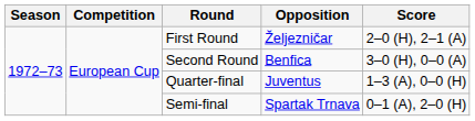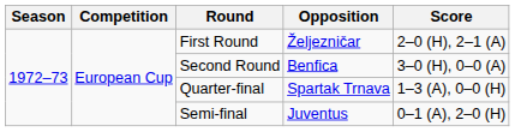 <table class="wikitable">
 <tr>
 <th>Season</th>
 <th>Competition</th>
 <th>Round</th>
 <th>Opposition</th>
 <th>Score</th>
 </tr>
 <tr>
 <td rowspan="4"><a href='#'>1972–73</a></td>
 <td rowspan="4"><a href='#'>European Cup</a></td>
 <td>First Round</td>
 <td> <a href='#'>Željezničar</a></td>
 <td>2–0 (H), 2–1 (A)</td>
 </tr>
 <tr>
 <td>Second Round</td>
 <td> <a href='#'>Benfica</a></td>
 <td>3–0 (H), 0–0 (A)</td>
 </tr>
 <tr>
 <td>Quarter-final</td>
-<td> <a href='#'>Juventus</a></td>
+<td> <a href='#'>Spartak Trnava</a></td>
 <td>1–3 (A), 0–0 (H)</td>
 </tr>
 <tr>
 <td>Semi-final</td>
-<td> <a href='#'>Spartak Trnava</a></td>
+<td> <a href='#'>Juventus</a></td>
 <td>0–1 (A), 2–0 (H)</td>
 </tr>
 </table>
